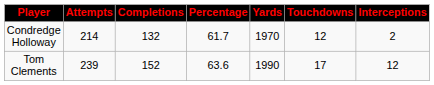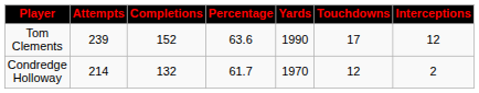 <table class="wikitable" width="80%">
 <tr align="center"  style="background:black;color:red;">
 <td><strong>Player</strong></td>
 <td><strong>Attempts</strong></td>
 <td><strong>Completions</strong></td>
 <td><strong>Percentage</strong></td>
 <td><strong>Yards</strong></td>
 <td><strong>Touchdowns</strong></td>
 <td><strong>Interceptions</strong></td>
 </tr>
 <tr align="center" bgcolor="">
+<td>Tom Clements</td>
+<td>239</td>
+<td>152</td>
+<td>63.6</td>
+<td>1990</td>
+<td>17</td>
+<td>12</td>
+</tr>
+<tr align="center" bgcolor="">
 <td>Condredge Holloway</td>
 <td>214</td>
 <td>132</td>
 <td>61.7</td>
 <td>1970</td>
 <td>12</td>
 <td>2</td>
 </tr>
-<tr align="center" bgcolor="">
-<td>Tom Clements</td>
-<td>239</td>
-<td>152</td>
-<td>63.6</td>
-<td>1990</td>
-<td>17</td>
-<td>12</td>
-</tr>
 </table>
